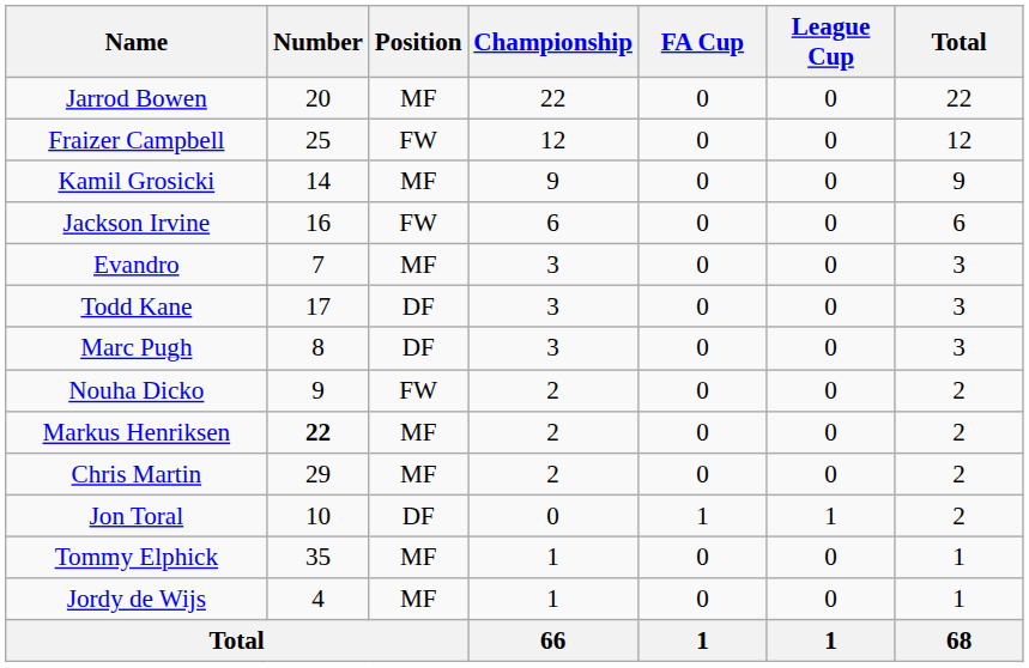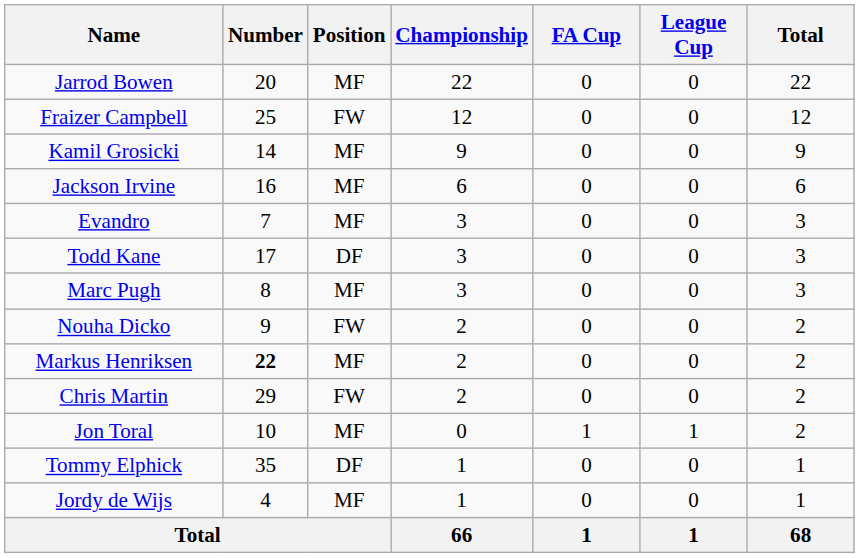 <table class="wikitable sortable plainrowheaders" style="text-align:center; font-size:95%">
 <tr>
 <th style="width:150px;">Name</th>
 <th style="width:50px;">Number</th>
 <th style="width:50px;">Position</th>
 <th style="width:70px;"><a href='#'>Championship</a></th>
 <th style="width:70px;"><a href='#'>FA Cup</a></th>
 <th style="width:70px;"><a href='#'>League<br>Cup</a></th>
 <th style="width:70px;">Total</th>
 </tr>
 <tr>
 <td> <a href='#'>Jarrod Bowen</a></td>
 <td>20</td>
 <td>MF</td>
 <td>22</td>
 <td>0</td>
 <td>0</td>
 <td>22</td>
 </tr>
 <tr>
 <td> <a href='#'>Fraizer Campbell</a></td>
 <td>25</td>
 <td>FW</td>
 <td>12</td>
 <td>0</td>
 <td>0</td>
 <td>12</td>
 </tr>
 <tr>
 <td> <a href='#'>Kamil Grosicki</a></td>
 <td>14</td>
 <td>MF</td>
 <td>9</td>
 <td>0</td>
 <td>0</td>
 <td>9</td>
 </tr>
 <tr>
 <td> <a href='#'>Jackson Irvine</a></td>
 <td>16</td>
-<td>FW</td>
+<td>MF</td>
 <td>6</td>
 <td>0</td>
 <td>0</td>
 <td>6</td>
 </tr>
 <tr>
 <td> <a href='#'>Evandro</a></td>
 <td>7</td>
 <td>MF</td>
 <td>3</td>
 <td>0</td>
 <td>0</td>
 <td>3</td>
 </tr>
 <tr>
 <td> <a href='#'>Todd Kane</a></td>
 <td>17</td>
 <td>DF</td>
 <td>3</td>
 <td>0</td>
 <td>0</td>
 <td>3</td>
 </tr>
 <tr>
 <td> <a href='#'>Marc Pugh</a></td>
 <td>8</td>
-<td>DF</td>
+<td>MF</td>
 <td>3</td>
 <td>0</td>
 <td>0</td>
 <td>3</td>
 </tr>
 <tr>
 <td> <a href='#'>Nouha Dicko</a></td>
 <td>9</td>
 <td>FW</td>
 <td>2</td>
 <td>0</td>
 <td>0</td>
 <td>2</td>
 </tr>
 <tr>
 <td> <a href='#'>Markus Henriksen</a></td>
 <td><strong>22</strong></td>
 <td>MF</td>
 <td>2</td>
 <td>0</td>
 <td>0</td>
 <td>2</td>
 </tr>
 <tr>
 <td> <a href='#'>Chris Martin</a></td>
 <td>29</td>
-<td>MF</td>
+<td>FW</td>
 <td>2</td>
 <td>0</td>
 <td>0</td>
 <td>2</td>
 </tr>
 <tr>
 <td> <a href='#'>Jon Toral</a></td>
 <td>10</td>
-<td>DF</td>
+<td>MF</td>
 <td>0</td>
 <td>1</td>
 <td>1</td>
 <td>2</td>
 </tr>
 <tr>
 <td> <a href='#'>Tommy Elphick</a></td>
 <td>35</td>
-<td>MF</td>
+<td>DF</td>
 <td>1</td>
 <td>0</td>
 <td>0</td>
 <td>1</td>
 </tr>
 <tr>
 <td> <a href='#'>Jordy de Wijs</a></td>
 <td>4</td>
 <td>MF</td>
 <td>1</td>
 <td>0</td>
 <td>0</td>
 <td>1</td>
 </tr>
 <tr>
 <th scope="row" colspan="3"><strong>Total</strong></th>
 <th>66</th>
 <th>1</th>
 <th>1</th>
 <th>68</th>
 </tr>
 </table>
